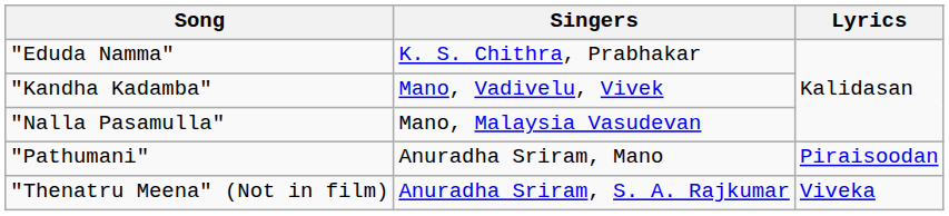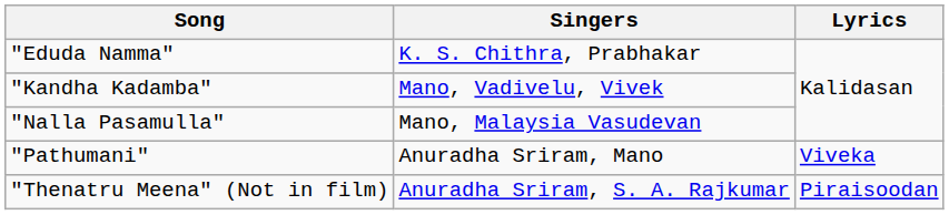 <table class="wikitable" style="font-size:95%;">
 <tr>
 <th>Song</th>
 <th>Singers</th>
 <th>Lyrics</th>
 </tr>
 <tr>
 <td>"Eduda Namma"</td>
 <td><a href='#'>K. S. Chithra</a>, Prabhakar</td>
 <td rowspan=3>Kalidasan</td>
 </tr>
 <tr>
 <td>"Kandha Kadamba"</td>
 <td><a href='#'>Mano</a>, <a href='#'>Vadivelu</a>, <a href='#'>Vivek</a></td>
 </tr>
 <tr>
 <td>"Nalla Pasamulla"</td>
 <td>Mano, <a href='#'>Malaysia Vasudevan</a></td>
 </tr>
 <tr>
 <td>"Pathumani"</td>
 <td>Anuradha Sriram, Mano</td>
-<td><a href='#'>Piraisoodan</a></td>
+<td><a href='#'>Viveka</a></td>
 </tr>
 <tr>
 <td>"Thenatru Meena" (Not in film)</td>
 <td><a href='#'>Anuradha Sriram</a>, <a href='#'>S. A. Rajkumar</a></td>
-<td><a href='#'>Viveka</a></td>
+<td><a href='#'>Piraisoodan</a></td>
 </tr>
 </table>
